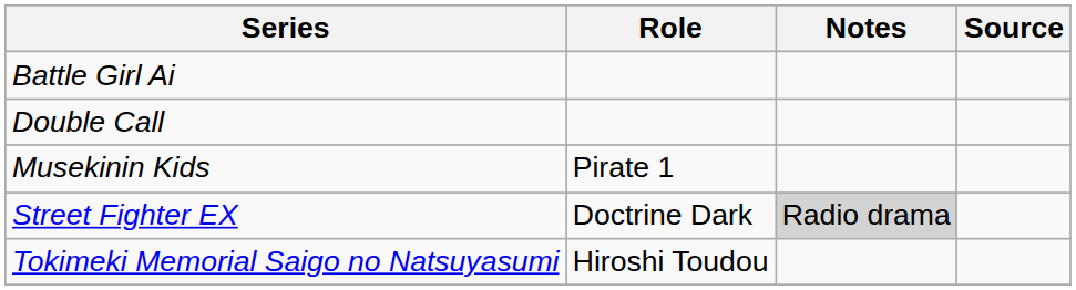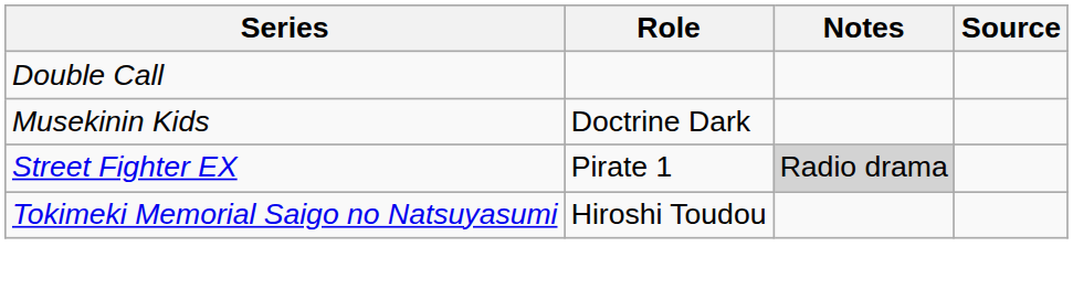 <table class="wikitable sortable plainrowheaders">
 <tr>
 <th>Series</th>
 <th>Role</th>
 <th class="unsortable">Notes</th>
 <th class="unsortable">Source</th>
-</tr>
-<tr>
-<td><em>Battle Girl Ai</em></td>
-<td></td>
-<td></td>
-<td></td>
 </tr>
 <tr>
 <td><em>Double Call</em></td>
 <td></td>
 <td></td>
 <td></td>
 </tr>
 <tr>
 <td><em>Musekinin Kids</em></td>
-<td>Pirate 1</td>
+<td>Doctrine Dark</td>
 <td></td>
 <td></td>
 </tr>
 <tr>
 <td><em><a href='#'>Street Fighter EX</a></em></td>
-<td>Doctrine Dark</td>
+<td>Pirate 1</td>
 <td style="background: lightgrey;">Radio drama</td>
 <td></td>
 </tr>
 <tr>
 <td><em><a href='#'>Tokimeki Memorial Saigo no Natsuyasumi</a></em></td>
 <td>Hiroshi Toudou</td>
 <td></td>
 <td></td>
 </tr>
 </table>
